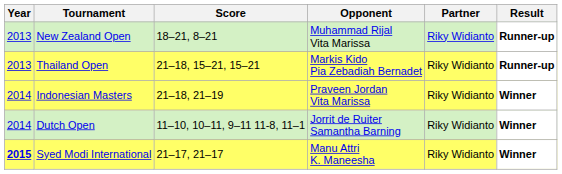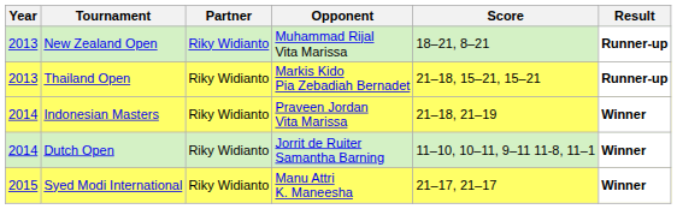 <table class="sortable wikitable" style="font-size: 90%">
 <tr>
 <th>Year</th>
 <th>Tournament</th>
+<th>Partner</th>
+<th>Opponent</th>
 <th>Score</th>
-<th>Opponent</th>
-<th>Partner</th>
 <th>Result</th>
 </tr>
 <tr style="background:#D4F1C5">
 <td align="center"><a href='#'>2013</a></td>
 <td align="left"><a href='#'>New Zealand Open</a></td>
+<td align="left"> <a href='#'>Riky Widianto</a></td>
+<td align="left"> <a href='#'>Muhammad Rijal</a><br> Vita Marissa</td>
 <td align="left">18–21, 8–21</td>
-<td align="left"> <a href='#'>Muhammad Rijal</a><br> Vita Marissa</td>
-<td align="left"> <a href='#'>Riky Widianto</a></td>
 <td style="text-align:left; background:white"> <strong>Runner-up</strong></td>
 </tr>
 <tr style="background:#FFFF67">
 <td align="center"><a href='#'>2013</a></td>
 <td align="left"><a href='#'>Thailand Open</a></td>
+<td align="left"> Riky Widianto</td>
+<td align="left"> <a href='#'>Markis Kido</a><br> <a href='#'>Pia Zebadiah Bernadet</a></td>
 <td align="left">21–18, 15–21, 15–21</td>
-<td align="left"> <a href='#'>Markis Kido</a><br> <a href='#'>Pia Zebadiah Bernadet</a></td>
-<td align="left"> Riky Widianto</td>
 <td style="text-align:left; background:white"> <strong>Runner-up</strong></td>
 </tr>
 <tr style="background:#FFFF67">
 <td align="center"><a href='#'>2014</a></td>
 <td align="left"><a href='#'>Indonesian Masters</a></td>
+<td align="left"> Riky Widianto</td>
+<td align="left"> <a href='#'>Praveen Jordan</a><br> <a href='#'>Vita Marissa</a></td>
 <td align="left">21–18, 21–19</td>
-<td align="left"> <a href='#'>Praveen Jordan</a><br> <a href='#'>Vita Marissa</a></td>
-<td align="left"> Riky Widianto</td>
 <td style="text-align:left; background:white"> <strong>Winner</strong></td>
 </tr>
 <tr style="background:#D4F1C5">
 <td align="center"><a href='#'>2014</a></td>
 <td align="left"><a href='#'>Dutch Open</a></td>
+<td align="left"> Riky Widianto</td>
+<td align="left"> <a href='#'>Jorrit de Ruiter</a><br> <a href='#'>Samantha Barning</a></td>
 <td align="left">11–10, 10–11, 9–11 11-8, 11–1</td>
-<td align="left"> <a href='#'>Jorrit de Ruiter</a><br> <a href='#'>Samantha Barning</a></td>
-<td align="left"> Riky Widianto</td>
 <td style="text-align:left; background:white"> <strong>Winner</strong></td>
 </tr>
 <tr style="background:#FFFF67">
-<td align="center"><strong><a href='#'>2015</a></strong></td>
+<td align="center"><a href='#'>2015</a></td>
 <td align="left"><a href='#'>Syed Modi International</a></td>
+<td align="left"> Riky Widianto</td>
+<td align="left"> <a href='#'>Manu Attri</a><br> <a href='#'>K. Maneesha</a></td>
 <td align="left">21–17, 21–17</td>
-<td align="left"> <a href='#'>Manu Attri</a><br> <a href='#'>K. Maneesha</a></td>
-<td align="left"> Riky Widianto</td>
 <td style="text-align:left; background:white"> <strong>Winner</strong></td>
 </tr>
 </table>
